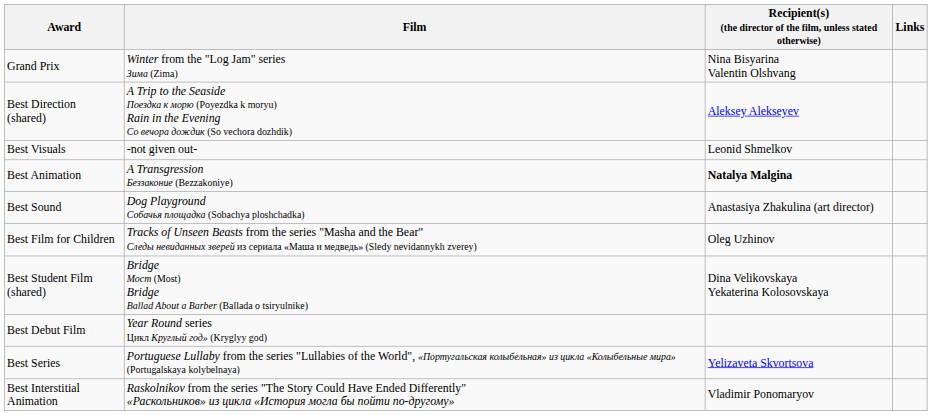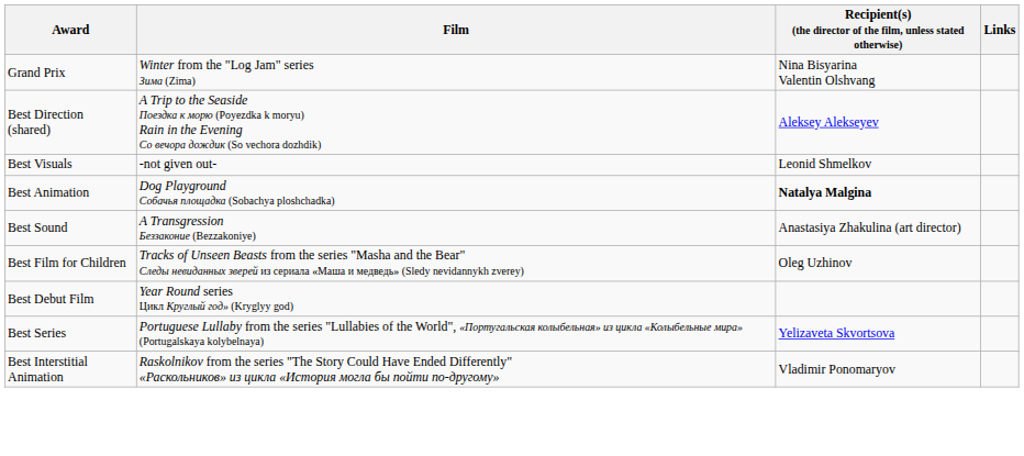 <table class="wikitable">
 <tr>
 <th>Award</th>
 <th>Film</th>
 <th>Recipient(s)<br><small>(the director of the film, unless stated otherwise)</small></th>
 <th>Links</th>
 </tr>
 <tr>
 <td>Grand Prix</td>
 <td><em>Winter</em> from the "Log Jam" series<br><small><em>Зима</em> (Zima)</small></td>
 <td>Nina Bisyarina<br>Valentin Olshvang</td>
 <td></td>
 </tr>
 <tr>
 <td>Best Direction<br>(shared)</td>
 <td><em>A Trip to the Seaside</em><br><small><em>Поездка к морю</em> (Poyezdka k moryu)</small><br><em>Rain in the Evening</em><br><small><em>Со вечора дождик</em> (So vechora dozhdik)</small></td>
 <td><a href='#'>Aleksey Alekseyev</a></td>
 <td><br></td>
 </tr>
 <tr>
 <td>Best Visuals</td>
 <td>-not given out-</td>
 <td>Leonid Shmelkov</td>
 <td></td>
 </tr>
 <tr>
 <td>Best Animation</td>
-<td><em>A Transgression</em><br><small><em>Беззаконие</em> (Bezzakoniye)</small></td>
+<td><em>Dog Playground</em><br><small><em>Собачья площадка</em> (Sobachya ploshchadka)</small></td>
 <td><strong>Natalya Malgina</strong></td>
 <td></td>
 </tr>
 <tr>
 <td>Best Sound</td>
-<td><em>Dog Playground</em><br><small><em>Собачья площадка</em> (Sobachya ploshchadka)</small></td>
+<td><em>A Transgression</em><br><small><em>Беззаконие</em> (Bezzakoniye)</small></td>
 <td>Anastasiya Zhakulina (art director)</td>
 <td></td>
 </tr>
 <tr>
 <td>Best Film for Children</td>
 <td><em>Tracks of Unseen Beasts</em> from the series "Masha and the Bear"<br><small><em>Следы невиданных зверей</em> из сериала «Маша и медведь» (Sledy nevidannykh zverey)</small></td>
 <td>Oleg Uzhinov</td>
 <td></td>
-</tr>
-<tr>
-<td>Best Student Film<br>(shared)</td>
-<td><em>Bridge</em><br><small><em>Мост</em> (Most)</small><br><em>Bridge</em><br><small><em>Ballad About a Barber</em> (Ballada o tsiryulnike)</small></td>
-<td>Dina Velikovskaya<br>Yekaterina Kolosovskaya</td>
-<td><br></td>
 </tr>
 <tr>
 <td>Best Debut Film</td>
 <td><em>Year Round</em> series<br><small>Цикл <em>Круглый год»</em> (Kryglyy god)</small></td>
 <td></td>
 <td></td>
 </tr>
 <tr>
 <td>Best Series</td>
 <td><em>Portuguese Lullaby</em> from the series "Lullabies of the World", <small><em>«Португальская колыбельная» из цикла «Колыбельные мира»</em> (Portugalskaya kolybelnaya)</small></td>
 <td><a href='#'>Yelizaveta Skvortsova</a></td>
 <td></td>
 </tr>
 <tr>
 <td>Best Interstitial Animation</td>
 <td><em>Raskolnikov</em> from the series "The Story Could Have Ended Differently"<br><em>«Раскольников» из цикла «История могла бы пойти по-другому»</em></td>
 <td>Vladimir Ponomaryov</td>
 <td></td>
 </tr>
 </table>
